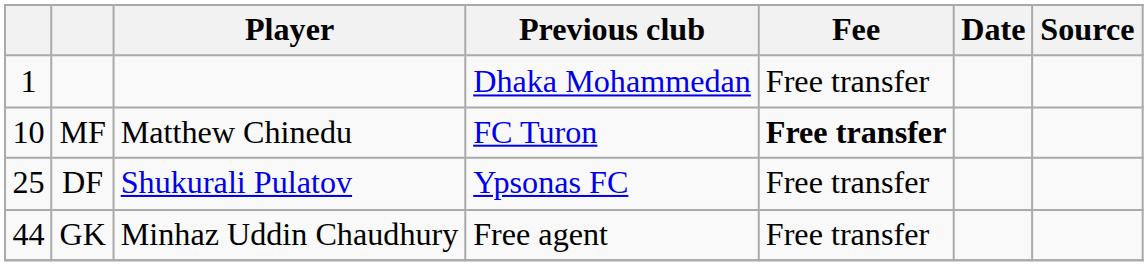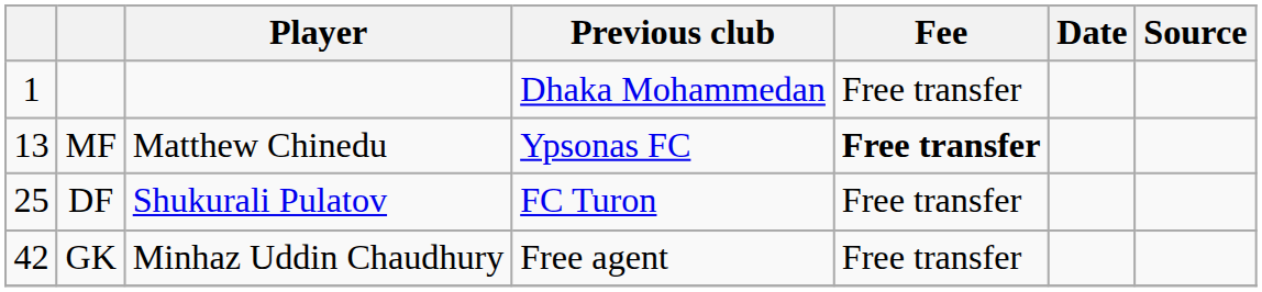 <table class="wikitable plainrowheaders sortable">
 <tr>
 <th></th>
 <th></th>
 <th>Player</th>
 <th>Previous club</th>
 <th>Fee</th>
 <th>Date</th>
 <th>Source</th>
 </tr>
 <tr>
 <td align=center>1</td>
 <td align=center></td>
 <td></td>
 <td> <a href='#'>Dhaka Mohammedan</a></td>
 <td>Free transfer</td>
 <td></td>
 <td></td>
 </tr>
 <tr>
-<td align=center>10</td>
+<td align=center>13</td>
 <td align=center>MF</td>
 <td> Matthew Chinedu</td>
-<td> <a href='#'>FC Turon</a></td>
+<td> <a href='#'>Ypsonas FC</a></td>
 <td><strong>Free transfer</strong></td>
 <td></td>
 <td></td>
 </tr>
 <tr>
 <td align=center>25</td>
 <td align=center>DF</td>
 <td> <a href='#'>Shukurali Pulatov</a></td>
-<td> <a href='#'>Ypsonas FC</a></td>
+<td> <a href='#'>FC Turon</a></td>
 <td>Free transfer</td>
 <td></td>
 <td></td>
 </tr>
 <tr>
-<td>44</td>
+<td>42</td>
 <td>GK</td>
 <td> Minhaz Uddin Chaudhury</td>
 <td>Free agent</td>
 <td>Free transfer</td>
 <td></td>
 <td></td>
 </tr>
 <tr>
 </tr>
 </table>
